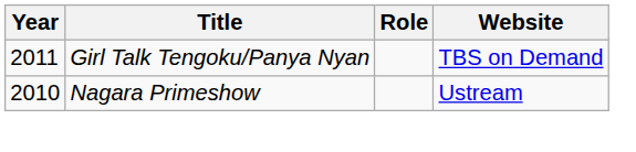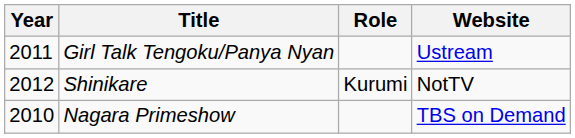 <table class="wikitable">
 <tr>
 <th>Year</th>
 <th>Title</th>
 <th>Role</th>
 <th>Website</th>
 </tr>
 <tr>
 <td>2011</td>
 <td><em>Girl Talk Tengoku/Panya Nyan</em></td>
 <td></td>
-<td><a href='#'>TBS on Demand</a></td>
+<td><a href='#'>Ustream</a></td>
+</tr>
+<tr>
+<td>2012</td>
+<td><em>Shinikare</em></td>
+<td>Kurumi</td>
+<td>NotTV</td>
 </tr>
 <tr>
 <td>2010</td>
 <td><em>Nagara Primeshow</em></td>
 <td></td>
-<td><a href='#'>Ustream</a></td>
+<td><a href='#'>TBS on Demand</a></td>
 </tr>
 </table>
